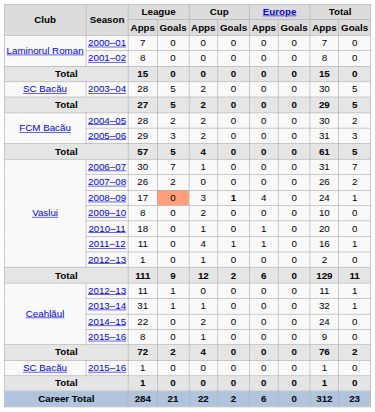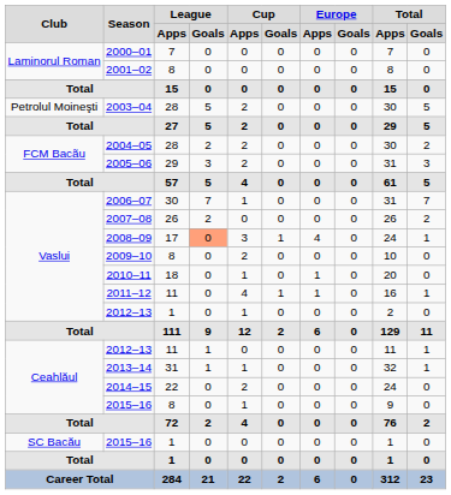 <table class="wikitable" style="text-align: center;">
 <tr>
 <th style="background: #DCDCDC; text-align: center" rowspan="2"><strong>Club</strong></th>
 <th style="background: #DCDCDC; text-align: center" rowspan="2"><strong>Season</strong></th>
 <th style="background: #DCDCDC; text-align: center" colspan="2"><strong>League</strong></th>
 <th style="background: #DCDCDC; text-align: center" colspan="2"><strong>Cup</strong></th>
 <th style="background: #DCDCDC; text-align: center" colspan="2"><a href='#'>Europe</a></th>
 <th style="background: #DCDCDC; text-align: center" colspan="3"><strong>Total</strong></th>
 </tr>
 <tr>
 <th style="background: #DCDCDC; text-align: center" colspan="1">Apps</th>
 <th style="background: #DCDCDC; text-align: center" rowspan="1">Goals</th>
 <th style="background: #DCDCDC; text-align: center" colspan="1">Apps</th>
 <th style="background: #DCDCDC; text-align: center" rowspan="1">Goals</th>
 <th style="background: #DCDCDC; text-align: center" colspan="1">Apps</th>
 <th style="background: #DCDCDC; text-align: center" rowspan="1">Goals</th>
 <th style="background: #DCDCDC; text-align: center" colspan="1">Apps</th>
 <th style="background: #DCDCDC; text-align: center" colspan="1">Goals</th>
 </tr>
 <tr>
 <td rowspan="2"><a href='#'>Laminorul Roman</a></td>
 <td><a href='#'>2000–01</a></td>
 <td>7</td>
 <td>0</td>
 <td>0</td>
 <td>0</td>
 <td>0</td>
 <td>0</td>
 <td>7</td>
 <td>0</td>
 </tr>
 <tr>
 <td><a href='#'>2001–02</a></td>
 <td>8</td>
 <td>0</td>
 <td>0</td>
 <td>0</td>
 <td>0</td>
 <td>0</td>
 <td>8</td>
 <td>0</td>
 </tr>
 <tr>
 <th style="background: #E5E5E5; text-align: center" colspan="2">Total</th>
 <th style="background: #E5E5E5; text-align: center" rowspan="1">15</th>
 <th style="background: #E5E5E5; text-align: center" rowspan="1">0</th>
 <th style="background: #E5E5E5; text-align: center" rowspan="1">0</th>
 <th style="background: #E5E5E5; text-align: center" rowspan="1">0</th>
 <th style="background: #E5E5E5; text-align: center" rowspan="1">0</th>
 <th style="background: #E5E5E5; text-align: center" rowspan="1">0</th>
 <th style="background: #E5E5E5; text-align: center" rowspan="1">15</th>
 <th style="background: #E5E5E5; text-align: center" rowspan="1">0</th>
 </tr>
 <tr>
-<td rowspan="1"><a href='#'>SC Bacău</a></td>
+<td rowspan="1">Petrolul Moineşti</td>
 <td><a href='#'>2003–04</a></td>
 <td>28</td>
 <td>5</td>
 <td>2</td>
 <td>0</td>
 <td>0</td>
 <td>0</td>
 <td>30</td>
 <td>5</td>
 </tr>
 <tr>
 <th style="background: #E5E5E5; text-align: center" colspan="2">Total</th>
 <th style="background: #E5E5E5; text-align: center" rowspan="1">27</th>
 <th style="background: #E5E5E5; text-align: center" rowspan="1">5</th>
 <th style="background: #E5E5E5; text-align: center" rowspan="1">2</th>
 <th style="background: #E5E5E5; text-align: center" rowspan="1">0</th>
 <th style="background: #E5E5E5; text-align: center" rowspan="1">0</th>
 <th style="background: #E5E5E5; text-align: center" rowspan="1">0</th>
 <th style="background: #E5E5E5; text-align: center" rowspan="1">29</th>
 <th style="background: #E5E5E5; text-align: center" rowspan="1">5</th>
 </tr>
 <tr>
 <td rowspan="2"><a href='#'>FCM Bacãu</a></td>
 <td><a href='#'>2004–05</a></td>
 <td>28</td>
 <td>2</td>
 <td>2</td>
 <td>0</td>
 <td>0</td>
 <td>0</td>
 <td>30</td>
 <td>2</td>
 </tr>
 <tr>
 <td><a href='#'>2005–06</a></td>
 <td>29</td>
 <td>3</td>
 <td>2</td>
 <td>0</td>
 <td>0</td>
 <td>0</td>
 <td>31</td>
 <td>3</td>
 </tr>
 <tr>
 <th style="background: #E5E5E5; text-align: center" colspan="2">Total</th>
 <th style="background: #E5E5E5; text-align: center" rowspan="1">57</th>
 <th style="background: #E5E5E5; text-align: center" rowspan="1">5</th>
 <th style="background: #E5E5E5; text-align: center" rowspan="1">4</th>
 <th style="background: #E5E5E5; text-align: center" rowspan="1">0</th>
 <th style="background: #E5E5E5; text-align: center" rowspan="1">0</th>
 <th style="background: #E5E5E5; text-align: center" rowspan="1">0</th>
 <th style="background: #E5E5E5; text-align: center" rowspan="1">61</th>
 <th style="background: #E5E5E5; text-align: center" rowspan="1">5</th>
 </tr>
 <tr>
 <td rowspan="7"><a href='#'>Vaslui</a></td>
 <td><a href='#'>2006–07</a></td>
 <td>30</td>
 <td>7</td>
 <td>1</td>
 <td>0</td>
 <td>0</td>
 <td>0</td>
 <td>31</td>
 <td>7</td>
 </tr>
 <tr>
 <td><a href='#'>2007–08</a></td>
 <td>26</td>
 <td>2</td>
 <td>0</td>
 <td>0</td>
 <td>0</td>
 <td>0</td>
 <td>26</td>
 <td>2</td>
 </tr>
 <tr>
 <td><a href='#'>2008–09</a></td>
 <td>17</td>
 <td style="background: lightsalmon;">0</td>
 <td>3</td>
-<td><strong>1</strong></td>
+<td>1</td>
 <td>4</td>
 <td>0</td>
 <td>24</td>
 <td>1</td>
 </tr>
 <tr>
 <td><a href='#'>2009–10</a></td>
 <td>8</td>
 <td>0</td>
 <td>2</td>
 <td>0</td>
 <td>0</td>
 <td>0</td>
 <td>10</td>
 <td>0</td>
 </tr>
 <tr>
 <td><a href='#'>2010–11</a></td>
 <td>18</td>
 <td>0</td>
 <td>1</td>
 <td>0</td>
 <td>1</td>
 <td>0</td>
 <td>20</td>
 <td>0</td>
 </tr>
 <tr>
 <td><a href='#'>2011–12</a></td>
 <td>11</td>
 <td>0</td>
 <td>4</td>
 <td>1</td>
 <td>1</td>
 <td>0</td>
 <td>16</td>
 <td>1</td>
 </tr>
 <tr>
 <td><a href='#'>2012–13</a></td>
 <td>1</td>
 <td>0</td>
 <td>1</td>
 <td>0</td>
 <td>0</td>
 <td>0</td>
 <td>2</td>
 <td>0</td>
 </tr>
 <tr>
 <th style="background: #E5E5E5; text-align: center" colspan="2">Total</th>
 <th style="background: #E5E5E5; text-align: center" rowspan="1">111</th>
 <th style="background: #E5E5E5; text-align: center" rowspan="1">9</th>
 <th style="background: #E5E5E5; text-align: center" rowspan="1">12</th>
 <th style="background: #E5E5E5; text-align: center" rowspan="1">2</th>
 <th style="background: #E5E5E5; text-align: center" rowspan="1">6</th>
 <th style="background: #E5E5E5; text-align: center" rowspan="1">0</th>
 <th style="background: #E5E5E5; text-align: center" rowspan="1">129</th>
 <th style="background: #E5E5E5; text-align: center" rowspan="1">11</th>
 </tr>
 <tr>
 <td rowspan="4"><a href='#'>Ceahlăul</a></td>
 <td><a href='#'>2012–13</a></td>
 <td>11</td>
 <td>1</td>
 <td>0</td>
 <td>0</td>
 <td>0</td>
 <td>0</td>
 <td>11</td>
 <td>1</td>
 </tr>
 <tr>
 <td><a href='#'>2013–14</a></td>
 <td>31</td>
 <td>1</td>
 <td>1</td>
 <td>0</td>
 <td>0</td>
 <td>0</td>
 <td>32</td>
 <td>1</td>
 </tr>
 <tr>
 <td><a href='#'>2014–15</a></td>
 <td>22</td>
 <td>0</td>
 <td>2</td>
 <td>0</td>
 <td>0</td>
 <td>0</td>
 <td>24</td>
 <td>0</td>
 </tr>
 <tr>
 <td><a href='#'>2015–16</a></td>
 <td>8</td>
 <td>0</td>
 <td>1</td>
 <td>0</td>
 <td>0</td>
 <td>0</td>
 <td>9</td>
 <td>0</td>
 </tr>
 <tr>
 <th style="background: #E5E5E5; text-align: center" colspan="2">Total</th>
 <th style="background: #E5E5E5; text-align: center" rowspan="1">72</th>
 <th style="background: #E5E5E5; text-align: center" rowspan="1">2</th>
 <th style="background: #E5E5E5; text-align: center" rowspan="1">4</th>
 <th style="background: #E5E5E5; text-align: center" rowspan="1">0</th>
 <th style="background: #E5E5E5; text-align: center" rowspan="1">0</th>
 <th style="background: #E5E5E5; text-align: center" rowspan="1">0</th>
 <th style="background: #E5E5E5; text-align: center" rowspan="1">76</th>
 <th style="background: #E5E5E5; text-align: center" rowspan="1">2</th>
 </tr>
 <tr>
 <td rowspan="1"><a href='#'>SC Bacău</a></td>
 <td><a href='#'>2015–16</a></td>
 <td>1</td>
 <td>0</td>
 <td>0</td>
 <td>0</td>
 <td>0</td>
 <td>0</td>
 <td>1</td>
 <td>0</td>
 </tr>
 <tr>
 <th style="background: #E5E5E5; text-align: center" colspan="2">Total</th>
 <th style="background: #E5E5E5; text-align: center" rowspan="1">1</th>
 <th style="background: #E5E5E5; text-align: center" rowspan="1">0</th>
 <th style="background: #E5E5E5; text-align: center" rowspan="1">0</th>
 <th style="background: #E5E5E5; text-align: center" rowspan="1">0</th>
 <th style="background: #E5E5E5; text-align: center" rowspan="1">0</th>
 <th style="background: #E5E5E5; text-align: center" rowspan="1">0</th>
 <th style="background: #E5E5E5; text-align: center" rowspan="1">1</th>
 <th style="background: #E5E5E5; text-align: center" rowspan="1">0</th>
 </tr>
 <tr>
 <th style="background: #b0c4de; text-align: center" colspan="2"><strong>Career Total</strong></th>
 <th style="background: #b0c4de; text-align: center" rowspan="1">284</th>
 <th style="background: #b0c4de; text-align: center" rowspan="1">21</th>
 <th style="background: #b0c4de; text-align: center" rowspan="1">22</th>
 <th style="background: #b0c4de; text-align: center" rowspan="1">2</th>
 <th style="background: #b0c4de; text-align: center" rowspan="1">6</th>
 <th style="background: #b0c4de; text-align: center" rowspan="1">0</th>
 <th style="background: #b0c4de; text-align: center" rowspan="1">312</th>
 <th style="background: #b0c4de; text-align: center" rowspan="1">23</th>
 </tr>
 </table>
